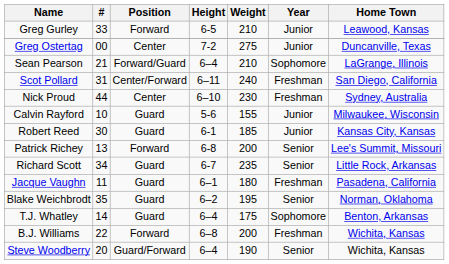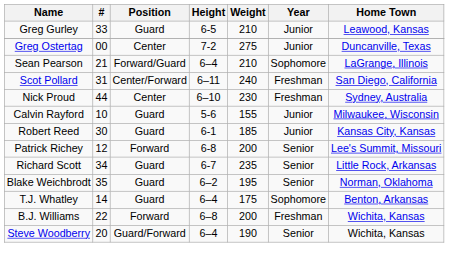 <table class="wikitable" style="text-align: center;">
 <tr>
 <th>Name</th>
 <th>#</th>
 <th>Position</th>
 <th>Height</th>
 <th>Weight</th>
 <th>Year</th>
 <th>Home Town</th>
 </tr>
 <tr>
 <td>Greg Gurley</td>
 <td>33</td>
-<td>Forward</td>
+<td>Guard</td>
 <td>6-5</td>
 <td>210</td>
 <td>Junior</td>
 <td><a href='#'>Leawood, Kansas</a></td>
 </tr>
 <tr>
 </tr>
 <tr>
 <td><a href='#'>Greg Ostertag</a></td>
 <td>00</td>
 <td>Center</td>
 <td>7-2</td>
 <td>275</td>
 <td>Junior</td>
 <td><a href='#'>Duncanville, Texas</a></td>
 </tr>
 <tr>
 <td>Sean Pearson</td>
 <td>21</td>
 <td>Forward/Guard</td>
 <td>6–4</td>
 <td>210</td>
 <td>Sophomore</td>
 <td><a href='#'>LaGrange, Illinois</a></td>
 </tr>
 <tr>
 <td><a href='#'>Scot Pollard</a></td>
 <td>31</td>
 <td>Center/Forward</td>
 <td>6–11</td>
 <td>240</td>
 <td>Freshman</td>
 <td><a href='#'>San Diego, California</a></td>
 </tr>
 <tr>
 <td>Nick Proud</td>
 <td>44</td>
 <td>Center</td>
 <td>6–10</td>
 <td>230</td>
 <td>Freshman</td>
 <td><a href='#'>Sydney, Australia</a></td>
 </tr>
 <tr>
 <td>Calvin Rayford</td>
 <td>10</td>
 <td>Guard</td>
 <td>5-6</td>
 <td>155</td>
 <td>Junior</td>
 <td><a href='#'>Milwaukee, Wisconsin</a></td>
 </tr>
 <tr>
 <td>Robert Reed</td>
 <td>30</td>
 <td>Guard</td>
 <td>6-1</td>
 <td>185</td>
 <td>Junior</td>
 <td><a href='#'>Kansas City, Kansas</a></td>
 </tr>
 <tr>
 <td>Patrick Richey</td>
-<td>13</td>
+<td>12</td>
 <td>Forward</td>
 <td>6-8</td>
 <td>200</td>
 <td>Senior</td>
 <td><a href='#'>Lee's Summit, Missouri</a></td>
 </tr>
 <tr>
 <td>Richard Scott</td>
 <td>34</td>
 <td>Guard</td>
 <td>6-7</td>
 <td>235</td>
 <td>Senior</td>
 <td><a href='#'>Little Rock, Arkansas</a></td>
-</tr>
-<tr>
-<td><a href='#'>Jacque Vaughn</a></td>
-<td>11</td>
-<td>Guard</td>
-<td>6–1</td>
-<td>180</td>
-<td>Freshman</td>
-<td><a href='#'>Pasadena, California</a></td>
 </tr>
 <tr>
 <td>Blake Weichbrodt</td>
 <td>35</td>
 <td>Guard</td>
 <td>6–2</td>
 <td>195</td>
 <td>Senior</td>
 <td><a href='#'>Norman, Oklahoma</a></td>
 </tr>
 <tr>
 <td>T.J. Whatley</td>
 <td>14</td>
 <td>Guard</td>
 <td>6–4</td>
 <td>175</td>
 <td>Sophomore</td>
 <td><a href='#'>Benton, Arkansas</a></td>
 </tr>
 <tr>
 <td>B.J. Williams</td>
 <td>22</td>
 <td>Forward</td>
 <td>6–8</td>
 <td>200</td>
 <td>Freshman</td>
 <td><a href='#'>Wichita, Kansas</a></td>
 </tr>
 <tr>
 <td><a href='#'>Steve Woodberry</a></td>
 <td>20</td>
 <td>Guard/Forward</td>
 <td>6–4</td>
 <td>190</td>
 <td>Senior</td>
 <td>Wichita, Kansas</td>
 </tr>
 </table>
